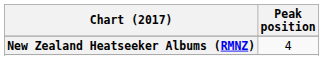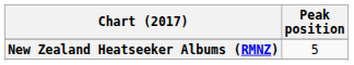 <table class="wikitable sortable plainrowheaders" style="text-align:center">
 <tr>
 <th scope="col">Chart (2017)</th>
 <th scope="col">Peak<br> position</th>
 </tr>
 <tr>
 </tr>
 <tr>
 </tr>
 <tr>
 </tr>
 <tr>
 </tr>
 <tr>
 <th scope="row">New Zealand Heatseeker Albums (<a href='#'>RMNZ</a>)</th>
-<td>4</td>
+<td>5</td>
 </tr>
 <tr>
 </tr>
 <tr>
 </tr>
 <tr>
 </tr>
 </table>
